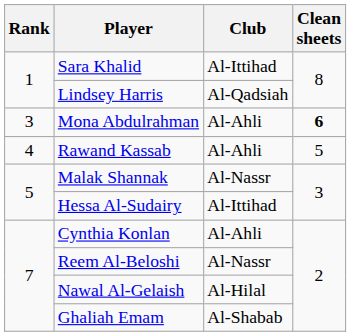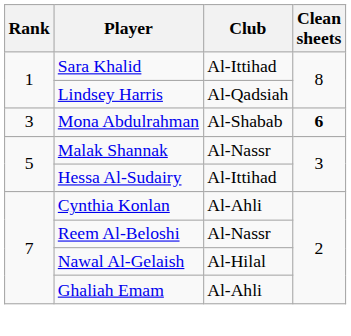 <table class="wikitable" style="text-align:center">
 <tr>
 <th>Rank</th>
 <th>Player</th>
 <th>Club</th>
 <th>Clean<br>sheets</th>
 </tr>
 <tr>
 <td rowspan=2>1</td>
 <td align="left"> <a href='#'>Sara Khalid</a></td>
 <td align="left">Al-Ittihad</td>
 <td rowspan=2>8</td>
 </tr>
 <tr>
 <td align="left"> <a href='#'>Lindsey Harris</a></td>
 <td align="left">Al-Qadsiah</td>
 </tr>
 <tr>
 <td>3</td>
 <td align="left"> <a href='#'>Mona Abdulrahman</a></td>
-<td align="left">Al-Ahli</td>
+<td align="left">Al-Shabab</td>
 <td><strong>6</strong></td>
-</tr>
-<tr>
-<td>4</td>
-<td align="left"> <a href='#'>Rawand Kassab</a></td>
-<td align="left">Al-Ahli</td>
-<td>5</td>
 </tr>
 <tr>
 <td rowspan=2>5</td>
 <td align="left"> <a href='#'>Malak Shannak</a></td>
 <td align="left">Al-Nassr</td>
 <td rowspan=2>3</td>
 </tr>
 <tr>
 <td align="left"> <a href='#'>Hessa Al-Sudairy</a></td>
 <td align="left">Al-Ittihad</td>
 </tr>
 <tr>
 <td rowspan="4">7</td>
 <td align="left"> <a href='#'>Cynthia Konlan</a></td>
 <td align="left">Al-Ahli</td>
 <td rowspan="4">2</td>
 </tr>
 <tr>
 <td align="left"> <a href='#'>Reem Al-Beloshi</a></td>
 <td align="left">Al-Nassr</td>
 </tr>
 <tr>
 <td align="left"> <a href='#'>Nawal Al-Gelaish</a></td>
 <td align="left">Al-Hilal</td>
 </tr>
 <tr>
 <td align="left"> <a href='#'>Ghaliah Emam</a></td>
-<td align="left">Al-Shabab</td>
+<td align="left">Al-Ahli</td>
 </tr>
 </table>
